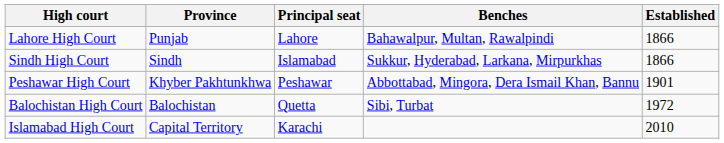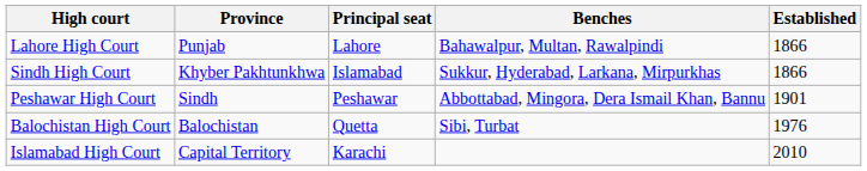 <table class="wikitable" style="margin:0.5em auto">
 <tr>
 <th>High court</th>
 <th>Province</th>
 <th>Principal seat</th>
 <th>Benches</th>
 <th>Established</th>
 </tr>
 <tr>
 <td><a href='#'>Lahore High Court</a></td>
 <td><a href='#'>Punjab</a></td>
 <td><a href='#'>Lahore</a></td>
 <td><a href='#'>Bahawalpur</a>, <a href='#'>Multan</a>, <a href='#'>Rawalpindi</a></td>
 <td>1866</td>
 </tr>
 <tr>
 <td><a href='#'>Sindh High Court</a></td>
-<td><a href='#'>Sindh</a></td>
+<td><a href='#'>Khyber Pakhtunkhwa</a></td>
 <td><a href='#'>Islamabad</a></td>
 <td><a href='#'>Sukkur</a>, <a href='#'>Hyderabad</a>, <a href='#'>Larkana</a>, <a href='#'>Mirpurkhas</a></td>
 <td>1866</td>
 </tr>
 <tr>
 <td><a href='#'>Peshawar High Court</a></td>
-<td><a href='#'>Khyber Pakhtunkhwa</a></td>
+<td><a href='#'>Sindh</a></td>
 <td><a href='#'>Peshawar</a></td>
 <td><a href='#'>Abbottabad</a>, <a href='#'>Mingora</a>, <a href='#'>Dera Ismail Khan</a>, <a href='#'>Bannu</a></td>
 <td>1901</td>
 </tr>
 <tr>
 <td><a href='#'>Balochistan High Court</a></td>
 <td><a href='#'>Balochistan</a></td>
 <td><a href='#'>Quetta</a></td>
 <td><a href='#'>Sibi</a>, <a href='#'>Turbat</a></td>
-<td>1972</td>
+<td>1976</td>
 </tr>
 <tr>
 <td><a href='#'>Islamabad High Court</a></td>
 <td><a href='#'>Capital Territory</a></td>
 <td><a href='#'>Karachi</a></td>
 <td></td>
 <td>2010</td>
 </tr>
 </table>
